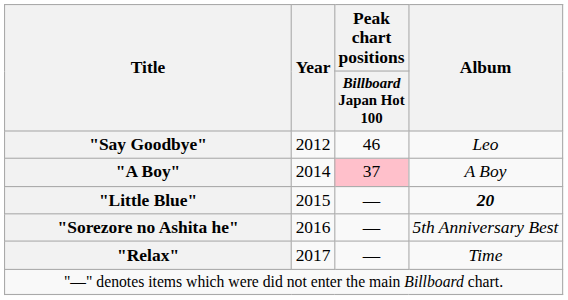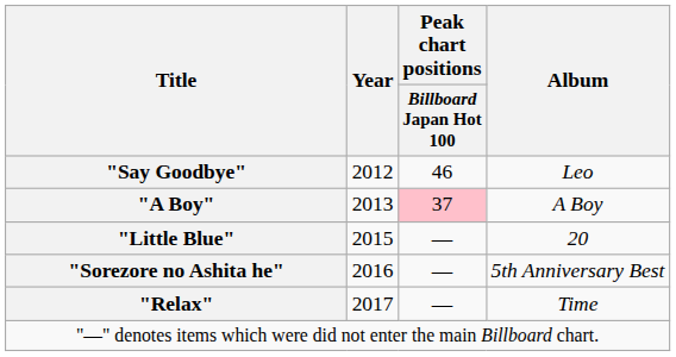 <table class="wikitable plainrowheaders" style="text-align:center;">
 <tr>
 <th scope="col" rowspan="2" style="width:16em;">Title</th>
 <th scope="col" rowspan="2">Year</th>
 <th scope="col" colspan="1">Peak chart positions</th>
 <th scope="col" rowspan="2">Album</th>
 </tr>
 <tr>
 <th style="width:3em;font-size:85%"><em>Billboard</em> Japan Hot 100<br></th>
 </tr>
 <tr>
 <th scope="row">"Say Goodbye"</th>
 <td>2012</td>
 <td>46</td>
 <td><em>Leo</em></td>
 </tr>
 <tr>
 <th scope="row">"A Boy"</th>
-<td>2014</td>
+<td>2013</td>
 <td style="background: pink;">37</td>
 <td><em>A Boy</em></td>
 </tr>
 <tr>
 <th scope="row">"Little Blue"</th>
 <td>2015</td>
 <td>—</td>
-<td><strong><em>20</em></strong></td>
+<td><em>20</em></td>
 </tr>
 <tr>
 <th scope="row">"Sorezore no Ashita he"</th>
 <td>2016</td>
 <td>—</td>
 <td><em>5th Anniversary Best</em></td>
 </tr>
 <tr>
 <th scope="row">"Relax"</th>
 <td>2017</td>
 <td>—</td>
 <td><em>Time</em></td>
 </tr>
 <tr>
 <td colspan="12" align="center" style="font-size:90%;">"—" denotes items which were did not enter the main <em>Billboard</em> chart.</td>
 </tr>
 </table>
